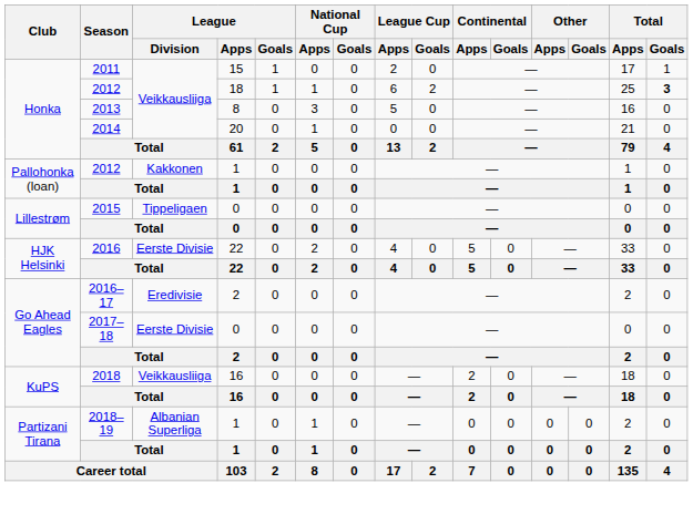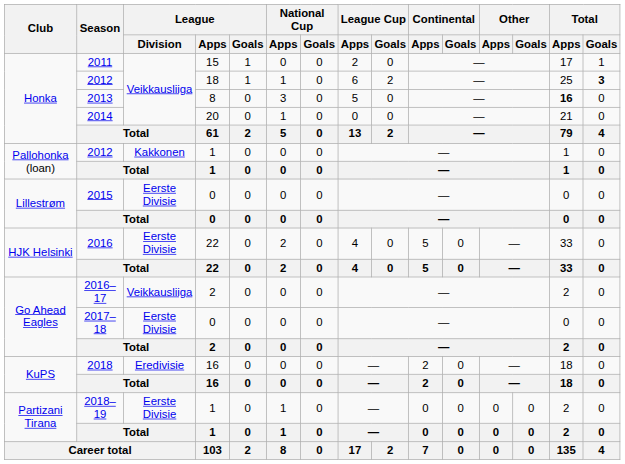 <table class="wikitable" style="text-align: center">
 <tr>
 <th rowspan="2">Club</th>
 <th rowspan="2">Season</th>
 <th colspan="3">League</th>
 <th colspan="2">National Cup</th>
 <th colspan="2">League Cup</th>
 <th colspan="2">Continental</th>
 <th colspan="2">Other</th>
 <th colspan="2">Total</th>
 </tr>
 <tr>
 <th>Division</th>
 <th>Apps</th>
 <th>Goals</th>
 <th>Apps</th>
 <th>Goals</th>
 <th>Apps</th>
 <th>Goals</th>
 <th>Apps</th>
 <th>Goals</th>
 <th>Apps</th>
 <th>Goals</th>
 <th>Apps</th>
 <th>Goals</th>
 </tr>
 <tr>
 <td rowspan="5" valign="center"><a href='#'>Honka</a></td>
 <td><a href='#'>2011</a></td>
 <td rowspan="4"><a href='#'>Veikkausliiga</a></td>
 <td>15</td>
 <td>1</td>
 <td>0</td>
 <td>0</td>
 <td>2</td>
 <td>0</td>
 <td colspan="4">—</td>
 <td>17</td>
 <td>1</td>
 </tr>
 <tr>
 <td><a href='#'>2012</a></td>
 <td>18</td>
 <td>1</td>
 <td>1</td>
 <td>0</td>
 <td>6</td>
 <td>2</td>
 <td colspan="4">—</td>
 <td>25</td>
 <td><strong>3</strong></td>
 </tr>
 <tr>
 <td><a href='#'>2013</a></td>
 <td>8</td>
 <td>0</td>
 <td>3</td>
 <td>0</td>
 <td>5</td>
 <td>0</td>
 <td colspan="4">—</td>
-<td>16</td>
+<td><strong>16</strong></td>
 <td>0</td>
 </tr>
 <tr>
 <td><a href='#'>2014</a></td>
 <td>20</td>
 <td>0</td>
 <td>1</td>
 <td>0</td>
 <td>0</td>
 <td>0</td>
 <td colspan="4">—</td>
 <td>21</td>
 <td>0</td>
 </tr>
 <tr>
 <th colspan="2">Total</th>
 <th>61</th>
 <th>2</th>
 <th>5</th>
 <th>0</th>
 <th>13</th>
 <th>2</th>
 <th colspan="4">—</th>
 <th>79</th>
 <th>4</th>
 </tr>
 <tr>
 <td rowspan="2" valign="center"><a href='#'>Pallohonka</a> (loan)</td>
 <td><a href='#'>2012</a></td>
 <td><a href='#'>Kakkonen</a></td>
 <td>1</td>
 <td>0</td>
 <td>0</td>
 <td>0</td>
 <td colspan="6">—</td>
 <td>1</td>
 <td>0</td>
 </tr>
 <tr>
 <th colspan="2">Total</th>
 <th>1</th>
 <th>0</th>
 <th>0</th>
 <th>0</th>
 <th colspan="6">—</th>
 <th>1</th>
 <th>0</th>
 </tr>
 <tr>
 <td rowspan="2" valign="center"><a href='#'>Lillestrøm</a></td>
 <td><a href='#'>2015</a></td>
-<td><a href='#'>Tippeligaen</a></td>
+<td><a href='#'>Eerste Divisie</a></td>
 <td>0</td>
 <td>0</td>
 <td>0</td>
 <td>0</td>
 <td colspan="6">—</td>
 <td>0</td>
 <td>0</td>
 </tr>
 <tr>
 <th colspan="2">Total</th>
 <th>0</th>
 <th>0</th>
 <th>0</th>
 <th>0</th>
 <th colspan="6">—</th>
 <th>0</th>
 <th>0</th>
 </tr>
 <tr>
 <td rowspan="2" valign="center"><a href='#'>HJK Helsinki</a></td>
 <td><a href='#'>2016</a></td>
 <td><a href='#'>Eerste Divisie</a></td>
 <td>22</td>
 <td>0</td>
 <td>2</td>
 <td>0</td>
 <td>4</td>
 <td>0</td>
 <td>5</td>
 <td>0</td>
 <td colspan="2">—</td>
 <td>33</td>
 <td>0</td>
 </tr>
 <tr>
 <th colspan="2">Total</th>
 <th>22</th>
 <th>0</th>
 <th>2</th>
 <th>0</th>
 <th>4</th>
 <th>0</th>
 <th>5</th>
 <th>0</th>
 <th colspan="2">—</th>
 <th>33</th>
 <th>0</th>
 </tr>
 <tr>
 <td rowspan="3" valign="center"><a href='#'>Go Ahead Eagles</a></td>
 <td><a href='#'>2016–17</a></td>
-<td><a href='#'>Eredivisie</a></td>
+<td><a href='#'>Veikkausliiga</a></td>
 <td>2</td>
 <td>0</td>
 <td>0</td>
 <td>0</td>
 <td colspan="6">—</td>
 <td>2</td>
 <td>0</td>
 </tr>
 <tr>
 <td><a href='#'>2017–18</a></td>
 <td><a href='#'>Eerste Divisie</a></td>
 <td>0</td>
 <td>0</td>
 <td>0</td>
 <td>0</td>
 <td colspan="6">—</td>
 <td>0</td>
 <td>0</td>
 </tr>
 <tr>
 <th colspan="2">Total</th>
 <th>2</th>
 <th>0</th>
 <th>0</th>
 <th>0</th>
 <th colspan="6">—</th>
 <th>2</th>
 <th>0</th>
 </tr>
 <tr>
 <td rowspan="2" valign="center"><a href='#'>KuPS</a></td>
 <td><a href='#'>2018</a></td>
-<td><a href='#'>Veikkausliiga</a></td>
+<td><a href='#'>Eredivisie</a></td>
 <td>16</td>
 <td>0</td>
 <td>0</td>
 <td>0</td>
 <td colspan="2">—</td>
 <td>2</td>
 <td>0</td>
 <td colspan="2">—</td>
 <td>18</td>
 <td>0</td>
 </tr>
 <tr>
 <th colspan="2">Total</th>
 <th>16</th>
 <th>0</th>
 <th>0</th>
 <th>0</th>
 <th colspan="2">—</th>
 <th>2</th>
 <th>0</th>
 <th colspan="2">—</th>
 <th>18</th>
 <th>0</th>
 </tr>
 <tr>
 <td rowspan="2" valign="center"><a href='#'>Partizani Tirana</a></td>
 <td><a href='#'>2018–19</a></td>
-<td rowspan="1"><a href='#'>Albanian Superliga</a></td>
+<td><a href='#'>Eerste Divisie</a></td>
 <td>1</td>
 <td>0</td>
 <td>1</td>
 <td>0</td>
 <td colspan="2">—</td>
 <td>0</td>
 <td>0</td>
 <td>0</td>
 <td>0</td>
 <td>2</td>
 <td>0</td>
 </tr>
 <tr>
 <th colspan="2">Total</th>
 <th>1</th>
 <th>0</th>
 <th>1</th>
 <th>0</th>
 <th colspan="2">—</th>
 <th>0</th>
 <th>0</th>
 <th>0</th>
 <th>0</th>
 <th>2</th>
 <th>0</th>
 </tr>
 <tr>
 <th colspan="3">Career total</th>
 <th>103</th>
 <th>2</th>
 <th>8</th>
 <th>0</th>
 <th>17</th>
 <th>2</th>
 <th>7</th>
 <th>0</th>
 <th>0</th>
 <th>0</th>
 <th>135</th>
 <th>4</th>
 </tr>
 </table>
